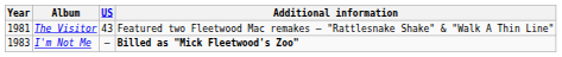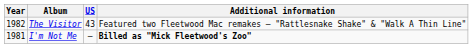 <table class="wikitable">
 <tr>
 <th>Year</th>
 <th>Album</th>
 <th><a href='#'>US</a></th>
 <th>Additional information</th>
 </tr>
 <tr>
-<td style="text-align:left; vertical-align:top;">1981</td>
+<td style="text-align:left; vertical-align:top;">1982</td>
 <td style="text-align:left; vertical-align:top;"><em><a href='#'>The Visitor</a></em></td>
 <td style="text-align:center; vertical-align:top;">43</td>
 <td style="text-align:left; vertical-align:top;">Featured two Fleetwood Mac remakes – "Rattlesnake Shake" & "Walk A Thin Line"</td>
 </tr>
 <tr style="vertical-align:top;">
-<td style="text-align:left; ">1983</td>
+<td style="text-align:left; ">1981</td>
 <td style="text-align:left; "><em><a href='#'>I'm Not Me</a></em></td>
 <td style="text-align:center; ">–</td>
 <td style="text-align:left; "><strong>Billed as "Mick Fleetwood's Zoo"</strong></td>
 </tr>
 </table>
